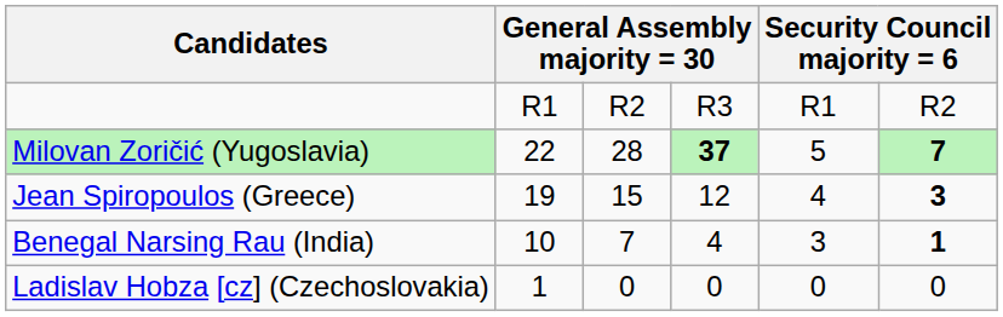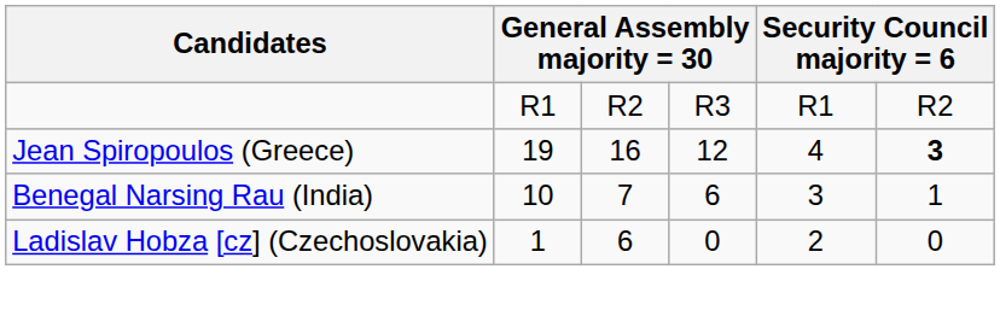 <table class="wikitable sortable" style="text-align:center">
 <tr>
 <th><strong>Candidates </strong></th>
 <th colspan=3><strong>General Assembly</strong>  <br> majority = 30</th>
 <th colspan=2><strong>Security Council</strong>  <br> majority = 6</th>
 </tr>
 <tr>
 <td></td>
 <td>R1</td>
 <td>R2</td>
 <td>R3</td>
 <td>R1</td>
 <td>R2</td>
 </tr>
 <tr>
-<td style="text-align:left; background-color:#BBF3BB"> <a href='#'>Milovan Zoričić</a> (Yugoslavia)</td>
-<td>22</td>
-<td>28</td>
-<td style="background-color:#BBF3BB"><strong>37</strong></td>
-<td>5</td>
-<td style="background-color:#BBF3BB"><strong>7 </strong></td>
-</tr>
-<tr>
 <td style="text-align:left"> <a href='#'>Jean Spiropoulos</a> (Greece)</td>
 <td>19</td>
-<td>15</td>
+<td>16</td>
 <td>12</td>
 <td>4</td>
 <td><strong>3</strong></td>
 </tr>
 <tr>
 <td style="text-align:left"> <a href='#'>Benegal Narsing Rau</a> (India)</td>
 <td>10</td>
 <td>7</td>
-<td>4</td>
+<td>6</td>
 <td>3</td>
-<td><strong>1</strong></td>
+<td>1</td>
 </tr>
 <tr>
 <td style="text-align:left"> <a href='#'>Ladislav Hobza</a> <a href='#'>[cz</a>] (Czechoslovakia)</td>
 <td>1</td>
+<td>6</td>
 <td>0</td>
-<td>0</td>
-<td>0</td>
+<td>2</td>
 <td>0</td>
 </tr>
 </table>
